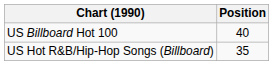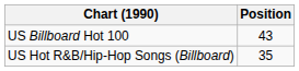 <table class="wikitable sortable">
 <tr>
 <th>Chart (1990)</th>
 <th>Position</th>
 </tr>
 <tr>
 <td>US <em>Billboard</em> Hot 100</td>
-<td align="center">40</td>
+<td align="center">43</td>
 </tr>
 <tr>
 <td>US Hot R&B/Hip-Hop Songs (<em>Billboard</em>)</td>
 <td align="center">35</td>
 </tr>
 </table>
